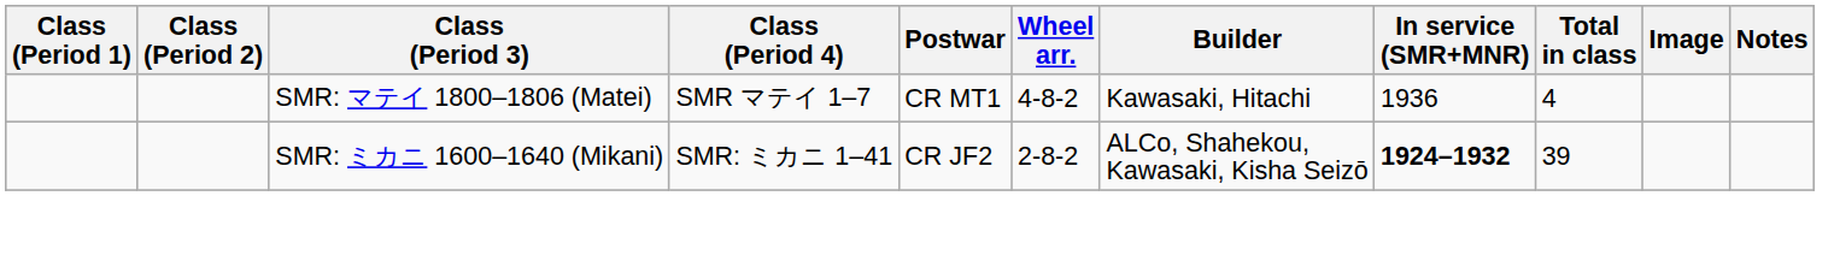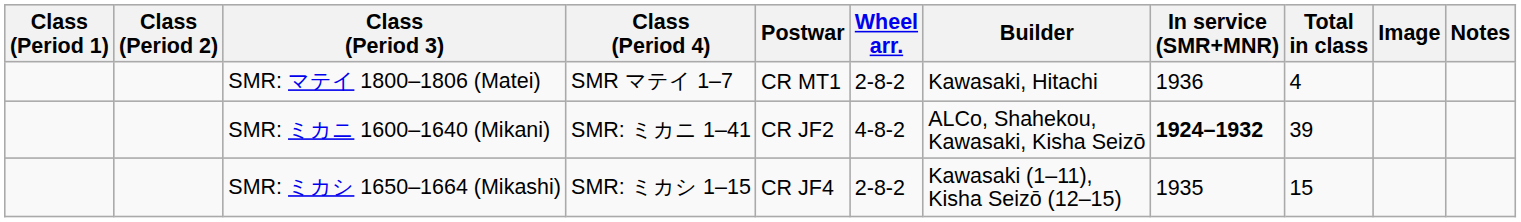 <table class="wikitable"  style="font-size:85%;">
 <tr>
 <th>Class<br>(Period 1)</th>
 <th>Class<br>(Period 2)</th>
 <th>Class<br>(Period 3)</th>
 <th>Class<br>(Period 4)</th>
 <th>Postwar</th>
 <th><a href='#'>Wheel<br>arr.</a></th>
 <th>Builder</th>
 <th>In service<br>(SMR+MNR)</th>
 <th>Total<br>in class</th>
 <th>Image</th>
 <th>Notes</th>
 </tr>
 <tr>
 <td></td>
 <td></td>
 <td>SMR: <a href='#'>マテイ</a> 1800–1806 (Matei)</td>
 <td>SMR マテイ 1–7</td>
 <td>CR MT1</td>
-<td>4-8-2</td>
+<td>2-8-2</td>
 <td>Kawasaki, Hitachi</td>
 <td>1936</td>
 <td>4</td>
 <td></td>
 <td></td>
 </tr>
 <tr>
 <td></td>
 <td></td>
 <td>SMR: <a href='#'>ミカニ</a> 1600–1640 (Mikani)</td>
 <td>SMR: ミカニ 1–41</td>
 <td>CR JF2</td>
-<td>2-8-2</td>
+<td>4-8-2</td>
 <td>ALCo, Shahekou,<br>Kawasaki, Kisha Seizō</td>
 <td><strong>1924–1932</strong></td>
 <td>39</td>
 <td></td>
 <td></td>
 </tr>
+<tr>
+<td></td>
+<td></td>
+<td>SMR: <a href='#'>ミカシ</a> 1650–1664 (Mikashi)</td>
+<td>SMR: ミカシ 1–15</td>
+<td>CR JF4</td>
+<td>2-8-2</td>
+<td>Kawasaki (1–11),<br>Kisha Seizō (12–15)</td>
+<td>1935</td>
+<td>15</td>
+<td></td>
+<td></td>
+</tr>
 </table>
